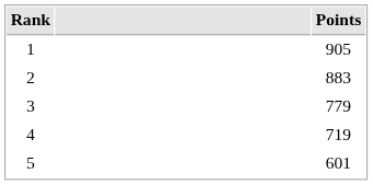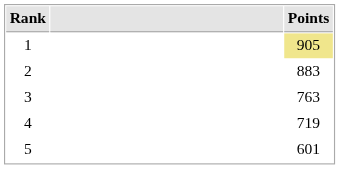 <table cellspacing="1" cellpadding="3" style="border:1px solid #aaa; font-size:86%;">
 <tr style="background:#e4e4e4;">
 <th style="border-bottom:1px solid #aaa; width:10px;">Rank</th>
 <th style="border-bottom:1px solid #aaa; width:200px;"></th>
 <th style="border-bottom:1px solid #aaa; width:20px;">Points</th>
 </tr>
 <tr>
 <td align=center>1</td>
 <td></td>
-<td align=center>905</td>
+<td align=center style="background: khaki;">905</td>
 </tr>
 <tr>
 <td align=center>2</td>
 <td></td>
 <td align=center>883</td>
 </tr>
 <tr>
 <td align=center>3</td>
 <td></td>
-<td align=center>779</td>
+<td align=center>763</td>
 </tr>
 <tr>
 <td align=center>4</td>
 <td></td>
 <td align=center>719</td>
 </tr>
 <tr>
 <td align=center>5</td>
 <td></td>
 <td align=center>601</td>
 </tr>
 </table>
